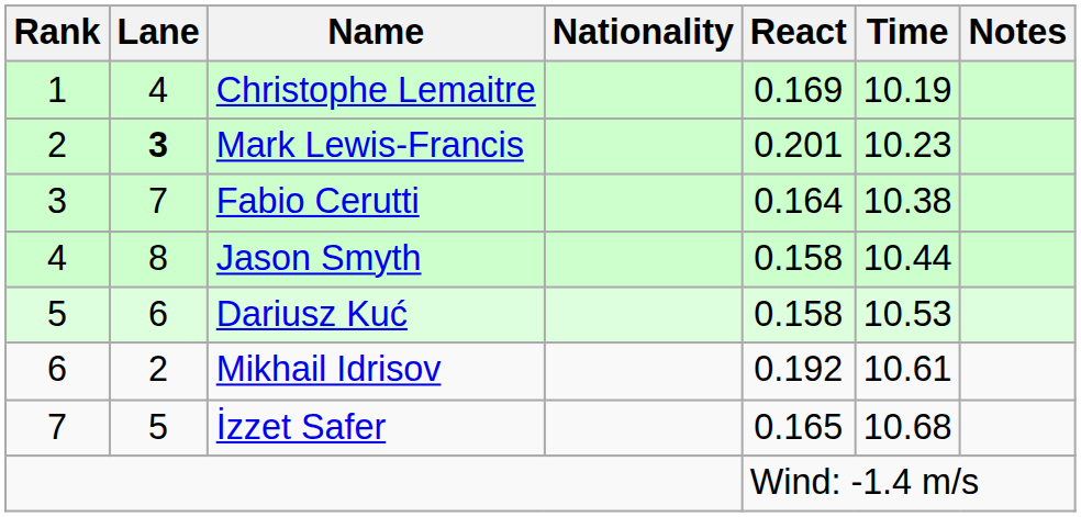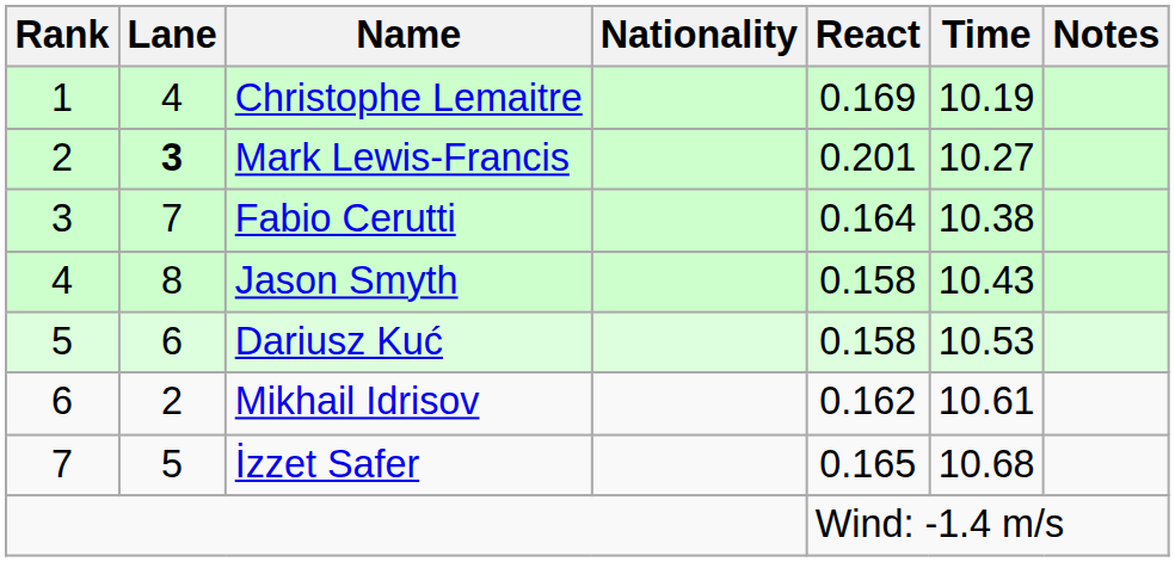 <table class="wikitable sortable" style="text-align:center">
 <tr>
 <th>Rank</th>
 <th>Lane</th>
 <th>Name</th>
 <th>Nationality</th>
 <th>React</th>
 <th>Time</th>
 <th>Notes</th>
 </tr>
 <tr bgcolor=ccffcc>
 <td>1</td>
 <td>4</td>
 <td align="left"><a href='#'>Christophe Lemaitre</a></td>
 <td align=left></td>
 <td>0.169</td>
 <td>10.19</td>
 <td></td>
 </tr>
 <tr bgcolor=ccffcc>
 <td>2</td>
 <td><strong>3</strong></td>
 <td align="left"><a href='#'>Mark Lewis-Francis</a></td>
 <td align=left></td>
 <td>0.201</td>
-<td>10.23</td>
+<td>10.27</td>
 <td></td>
 </tr>
 <tr bgcolor=ccffcc>
 <td>3</td>
 <td>7</td>
 <td align="left"><a href='#'>Fabio Cerutti</a></td>
 <td align=left></td>
 <td>0.164</td>
 <td>10.38</td>
 <td></td>
 </tr>
 <tr bgcolor=ccffcc>
 <td>4</td>
 <td>8</td>
 <td align="left"><a href='#'>Jason Smyth</a></td>
 <td align=left></td>
 <td>0.158</td>
-<td>10.44</td>
+<td>10.43</td>
 <td></td>
 </tr>
 <tr bgcolor=ddffdd>
 <td>5</td>
 <td>6</td>
 <td align="left"><a href='#'>Dariusz Kuć</a></td>
 <td align=left></td>
 <td>0.158</td>
 <td>10.53</td>
 <td></td>
 </tr>
 <tr>
 <td>6</td>
 <td>2</td>
 <td align="left"><a href='#'>Mikhail Idrisov</a></td>
 <td align=left></td>
-<td>0.192</td>
+<td>0.162</td>
 <td>10.61</td>
 <td></td>
 </tr>
 <tr>
 <td>7</td>
 <td>5</td>
 <td align="left"><a href='#'>İzzet Safer</a></td>
 <td align=left></td>
 <td>0.165</td>
 <td>10.68</td>
 <td></td>
 </tr>
 <tr>
 <td colspan=4></td>
 <td colspan=3 align=left>Wind: -1.4 m/s</td>
 </tr>
 </table>
